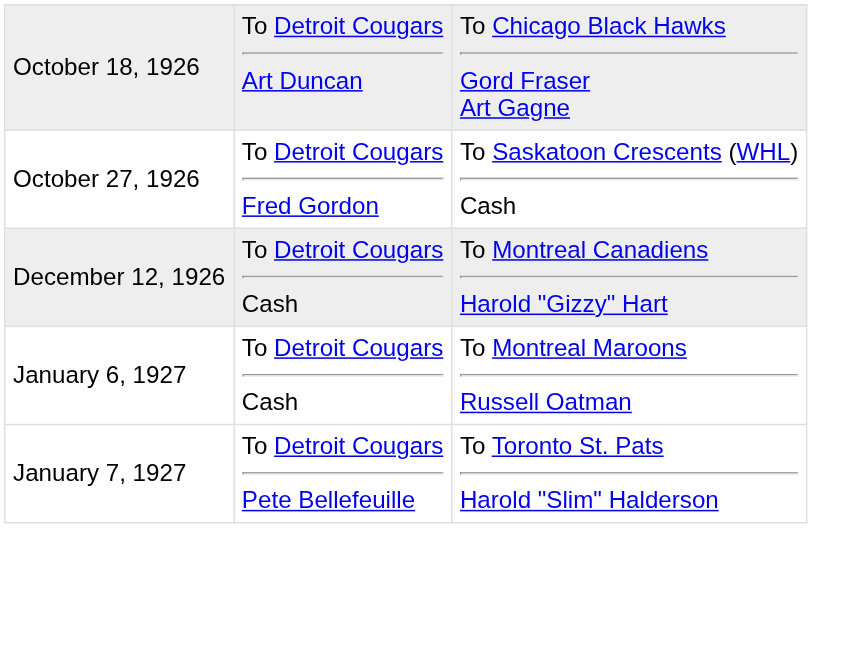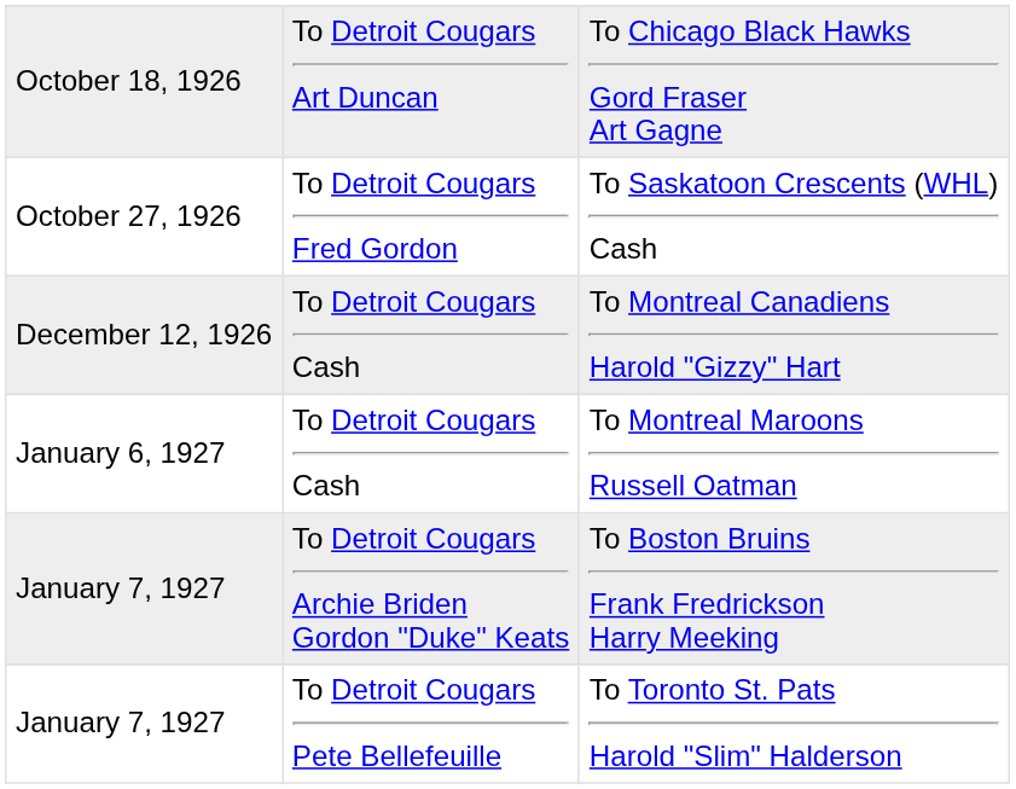 <table border=1 style="border-collapse:collapse" bordercolor="#DFDFDF"  cellpadding="5">
 <tr>
 </tr>
 <tr bgcolor="#eeeeee">
 <td>October 18, 1926</td>
 <td valign="top">To <a href='#'>Detroit Cougars</a> <hr><a href='#'>Art Duncan</a></td>
 <td valign="top">To <a href='#'>Chicago Black Hawks</a> <hr> <a href='#'>Gord Fraser</a><br><a href='#'>Art Gagne</a></td>
 </tr>
 <tr>
 <td>October 27, 1926</td>
 <td valign="top">To <a href='#'>Detroit Cougars</a> <hr><a href='#'>Fred Gordon</a></td>
 <td valign="top">To <a href='#'>Saskatoon Crescents</a> (<a href='#'>WHL</a>) <hr>Cash</td>
 </tr>
 <tr bgcolor="#eeeeee">
 <td>December 12, 1926</td>
 <td valign="top">To <a href='#'>Detroit Cougars</a> <hr>Cash</td>
 <td valign="top">To <a href='#'>Montreal Canadiens</a> <hr><a href='#'>Harold "Gizzy" Hart</a></td>
 </tr>
 <tr>
 <td>January 6, 1927</td>
 <td valign="top">To <a href='#'>Detroit Cougars</a> <hr>Cash</td>
 <td valign="top">To <a href='#'>Montreal Maroons</a> <hr><a href='#'>Russell Oatman</a></td>
 </tr>
+<tr bgcolor="#eeeeee">
+<td>January 7, 1927</td>
+<td valign="top">To <a href='#'>Detroit Cougars</a> <hr><a href='#'>Archie Briden</a><br><a href='#'>Gordon "Duke" Keats</a></td>
+<td valign="top">To <a href='#'>Boston Bruins</a> <hr><a href='#'>Frank Fredrickson</a><br><a href='#'>Harry Meeking</a></td>
+</tr>
 <tr>
 <td>January 7, 1927</td>
 <td valign="top">To <a href='#'>Detroit Cougars</a> <hr><a href='#'>Pete Bellefeuille</a></td>
 <td valign="top">To <a href='#'>Toronto St. Pats</a> <hr><a href='#'>Harold "Slim" Halderson</a></td>
 </tr>
 </table>
